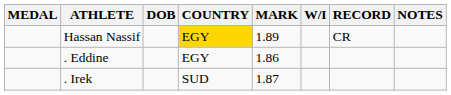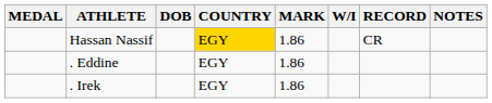 <table class="wikitable">
 <tr>
 <th>MEDAL</th>
 <th>ATHLETE</th>
 <th>DOB</th>
 <th>COUNTRY</th>
 <th>MARK</th>
 <th>W/I</th>
 <th>RECORD</th>
 <th>NOTES</th>
 </tr>
 <tr>
 <td></td>
 <td>Hassan Nassif</td>
 <td></td>
 <td style="background: gold;">EGY</td>
-<td>1.89</td>
+<td>1.86</td>
 <td></td>
 <td>CR</td>
 <td></td>
 </tr>
 <tr>
 <td></td>
 <td>. Eddine</td>
 <td></td>
 <td>EGY</td>
 <td>1.86</td>
 <td></td>
 <td></td>
 <td></td>
 </tr>
 <tr>
 <td></td>
 <td>. Irek</td>
 <td></td>
-<td>SUD</td>
-<td>1.87</td>
+<td>EGY</td>
+<td>1.86</td>
 <td></td>
 <td></td>
 <td></td>
 </tr>
 </table>
